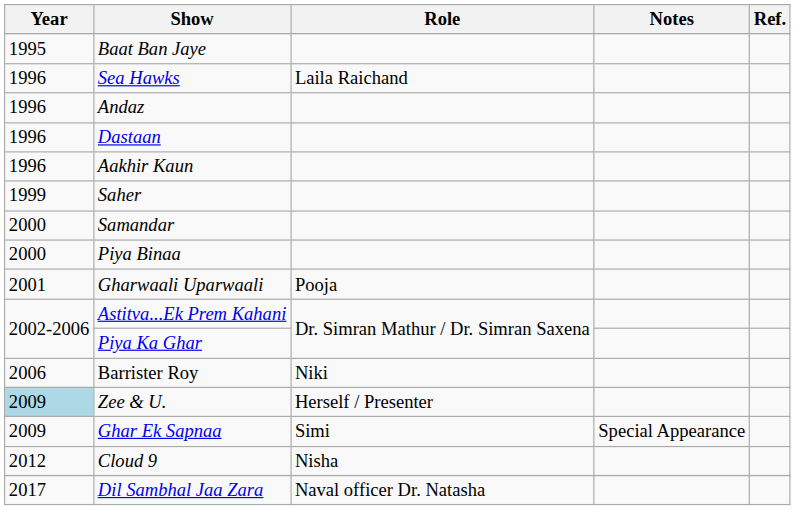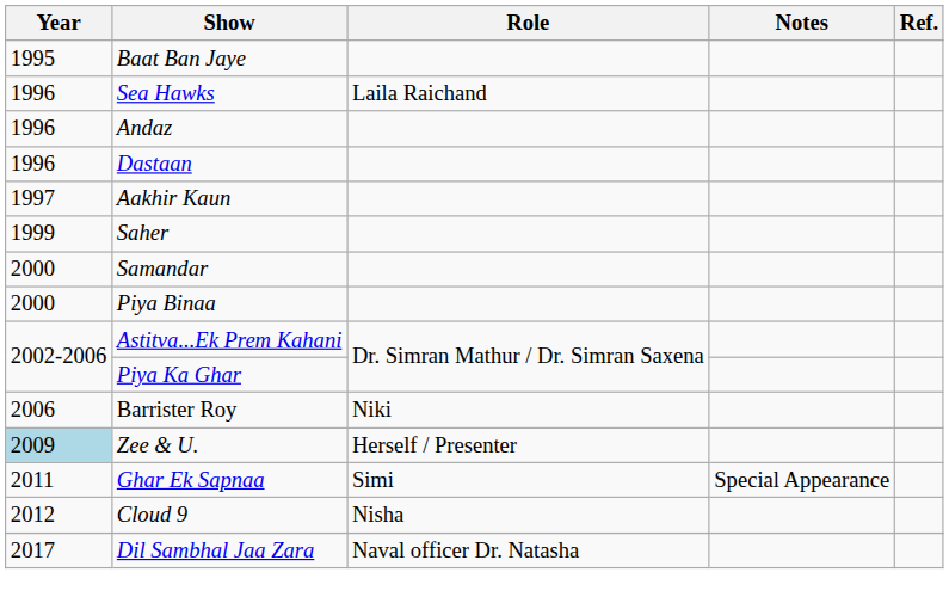 <table class="wikitable">
 <tr>
 <th>Year</th>
 <th>Show</th>
 <th>Role</th>
 <th>Notes</th>
 <th>Ref.</th>
 </tr>
 <tr>
 </tr>
 <tr>
 <td>1995</td>
 <td><em>Baat Ban Jaye</em></td>
 <td></td>
 <td></td>
 <td></td>
 </tr>
 <tr>
 <td>1996</td>
 <td><em><a href='#'>Sea Hawks</a></em></td>
 <td>Laila Raichand</td>
 <td></td>
 <td></td>
 </tr>
 <tr>
 <td>1996</td>
 <td><em>Andaz</em></td>
 <td></td>
 <td></td>
 <td></td>
 </tr>
 <tr>
 <td>1996</td>
 <td><em><a href='#'>Dastaan</a></em></td>
 <td></td>
 <td></td>
 <td></td>
 </tr>
 <tr>
-<td>1996</td>
+<td>1997</td>
 <td><em>Aakhir Kaun</em></td>
 <td></td>
 <td></td>
 <td></td>
 </tr>
 <tr>
 <td>1999</td>
 <td><em>Saher</em></td>
 <td></td>
 <td></td>
 <td></td>
 </tr>
 <tr>
 <td>2000</td>
 <td><em>Samandar</em></td>
 <td></td>
 <td></td>
 <td></td>
 </tr>
 <tr>
 <td>2000</td>
 <td><em> Piya Binaa</em></td>
 <td></td>
-<td></td>
-<td></td>
-</tr>
-<tr>
-<td>2001</td>
-<td><em>Gharwaali Uparwaali</em></td>
-<td>Pooja</td>
 <td></td>
 <td></td>
 </tr>
 <tr>
 <td rowspan="2">2002-2006</td>
 <td><em><a href='#'>Astitva...Ek Prem Kahani</a></em></td>
 <td rowspan="2">Dr. Simran Mathur / Dr. Simran Saxena</td>
 <td></td>
 <td></td>
 </tr>
 <tr>
 <td><em><a href='#'>Piya Ka Ghar</a></em></td>
 <td></td>
 </tr>
 <tr>
 <td>2006</td>
 <td>Barrister Roy</td>
 <td>Niki</td>
 <td></td>
 <td></td>
 </tr>
 <tr>
 <td style="background: lightblue;">2009</td>
 <td><em>Zee & U.</em></td>
 <td>Herself / Presenter</td>
 <td></td>
 <td></td>
 </tr>
 <tr>
-<td>2009</td>
+<td>2011</td>
 <td><em><a href='#'>Ghar Ek Sapnaa</a></em></td>
 <td>Simi</td>
 <td>Special Appearance</td>
 <td></td>
 </tr>
 <tr>
 <td>2012</td>
 <td><em>Cloud 9</em></td>
 <td>Nisha</td>
 <td></td>
 <td></td>
 </tr>
 <tr>
 </tr>
 <tr>
 <td>2017</td>
 <td><em><a href='#'>Dil Sambhal Jaa Zara</a></em></td>
 <td>Naval officer Dr. Natasha</td>
 <td></td>
 <td></td>
 </tr>
 </table>
